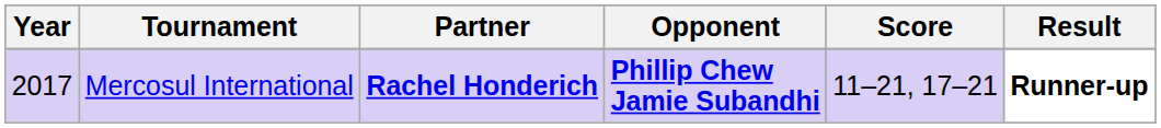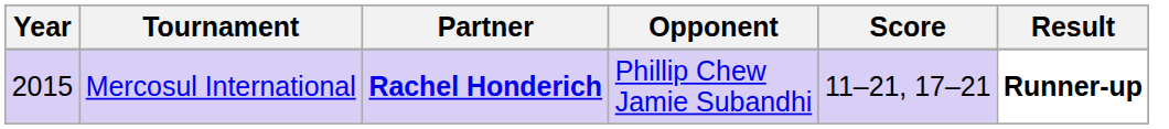 <table class="sortable wikitable" style="font-size: 90%;">
 <tr>
 <th>Year</th>
 <th>Tournament</th>
 <th>Partner</th>
 <th>Opponent</th>
 <th>Score</th>
 <th>Result</th>
 </tr>
 <tr>
 </tr>
 <tr style="background:#D8CEF6">
-<td align="center">2017</td>
+<td align="center">2015</td>
 <td align="left"><a href='#'>Mercosul International</a></td>
 <td align="left"><strong> <a href='#'>Rachel Honderich</a></strong></td>
-<td align="left"><strong> <a href='#'>Phillip Chew</a><br> <a href='#'>Jamie Subandhi</a></strong></td>
+<td align="left"> <a href='#'>Phillip Chew</a><br> <a href='#'>Jamie Subandhi</a></td>
 <td align="left">11–21, 17–21</td>
 <td style="text-align:left; background:white"> <strong>Runner-up</strong></td>
 </tr>
 </table>
